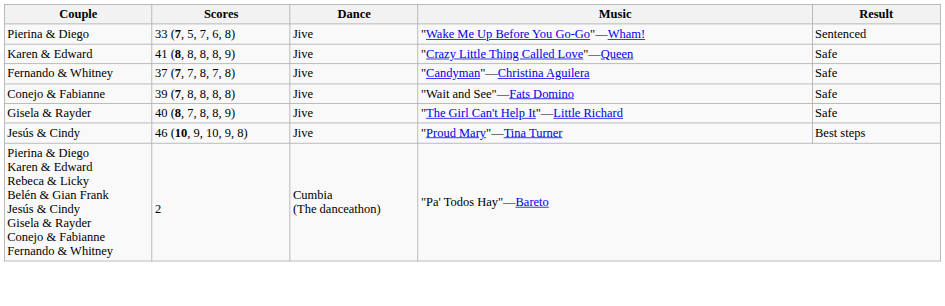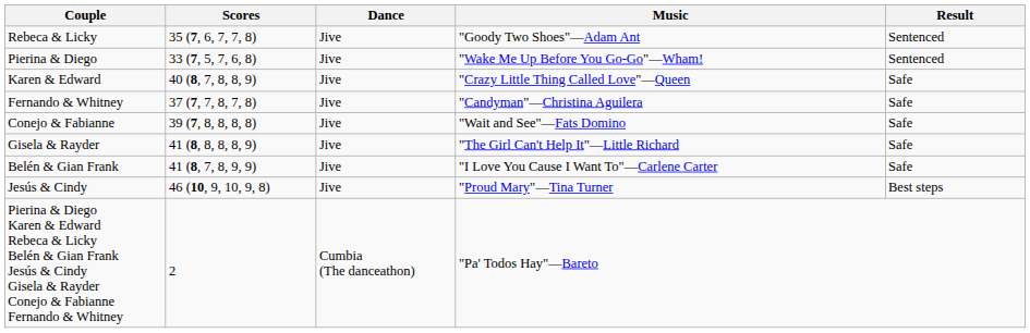 <table class="wikitable sortable" style="width:95%; white-space:nowrap;">
 <tr>
 <th style="width:15%;">Couple</th>
 <th style="width:14%;">Scores</th>
 <th style="width:13%;">Dance</th>
 <th style="width:40%;">Music</th>
 <th style="width:13%;">Result</th>
+</tr>
+<tr>
+<td>Rebeca & Licky</td>
+<td>35 (<strong>7</strong>, 6, 7, 7, 8)</td>
+<td>Jive</td>
+<td>"Goody Two Shoes"—<a href='#'>Adam Ant</a></td>
+<td>Sentenced</td>
 </tr>
 <tr>
 <td>Pierina & Diego</td>
 <td>33 (<strong>7</strong>, 5, 7, 6, 8)</td>
 <td>Jive</td>
 <td>"<a href='#'>Wake Me Up Before You Go-Go</a>"—<a href='#'>Wham!</a></td>
 <td>Sentenced</td>
 </tr>
 <tr>
 <td>Karen & Edward</td>
-<td>41 (<strong>8</strong>, 8, 8, 8, 9)</td>
+<td>40 (<strong>8</strong>, 7, 8, 8, 9)</td>
 <td>Jive</td>
 <td>"<a href='#'>Crazy Little Thing Called Love</a>"—<a href='#'>Queen</a></td>
 <td>Safe</td>
 </tr>
 <tr>
 <td>Fernando & Whitney</td>
 <td>37 (<strong>7</strong>, 7, 8, 7, 8)</td>
 <td>Jive</td>
 <td>"<a href='#'>Candyman</a>"—<a href='#'>Christina Aguilera</a></td>
 <td>Safe</td>
 </tr>
 <tr>
 <td>Conejo & Fabianne</td>
 <td>39 (<strong>7</strong>, 8, 8, 8, 8)</td>
 <td>Jive</td>
 <td>"Wait and See"—<a href='#'>Fats Domino</a></td>
 <td>Safe</td>
 </tr>
 <tr>
 <td>Gisela & Rayder</td>
-<td>40 (<strong>8</strong>, 7, 8, 8, 9)</td>
+<td>41 (<strong>8</strong>, 8, 8, 8, 9)</td>
 <td>Jive</td>
 <td>"<a href='#'>The Girl Can't Help It</a>"—<a href='#'>Little Richard</a></td>
+<td>Safe</td>
+</tr>
+<tr>
+<td>Belén & Gian Frank</td>
+<td>41 (<strong>8</strong>, 7, 8, 9, 9)</td>
+<td>Jive</td>
+<td>"I Love You Cause I Want To"—<a href='#'>Carlene Carter</a></td>
 <td>Safe</td>
 </tr>
 <tr>
 <td>Jesús & Cindy</td>
 <td>46 (<strong>10</strong>, 9, 10, 9, 8)</td>
 <td>Jive</td>
 <td>"<a href='#'>Proud Mary</a>"—<a href='#'>Tina Turner</a></td>
 <td>Best steps</td>
 </tr>
 <tr>
 <td>Pierina & Diego<br>Karen & Edward<br>Rebeca & Licky<br>Belén & Gian Frank<br>Jesús & Cindy<br>Gisela & Rayder<br>Conejo & Fabianne<br>Fernando & Whitney</td>
 <td valign="top"><br><br><br><br>2</td>
 <td>Cumbia<br>(The danceathon)</td>
 <td colspan=2>"Pa' Todos Hay"—<a href='#'>Bareto</a></td>
 </tr>
 </table>
